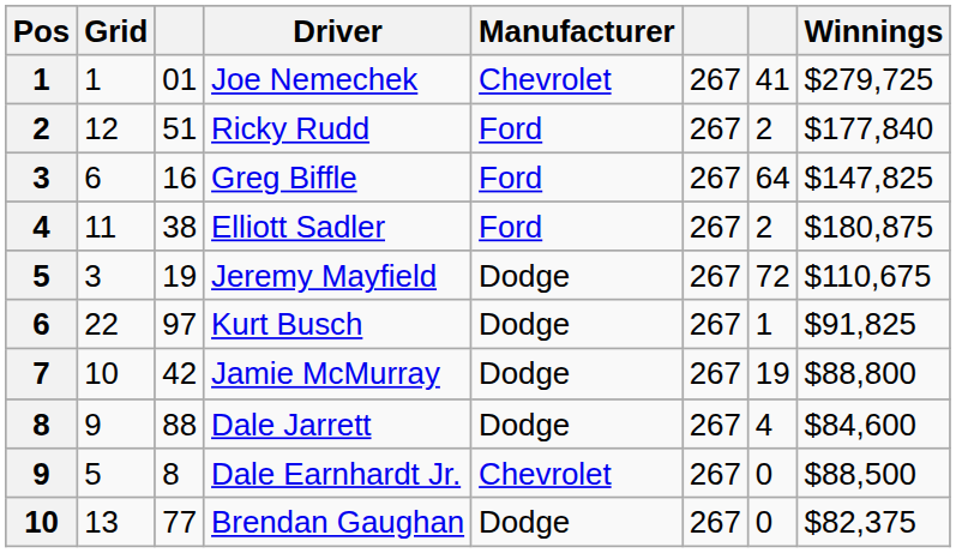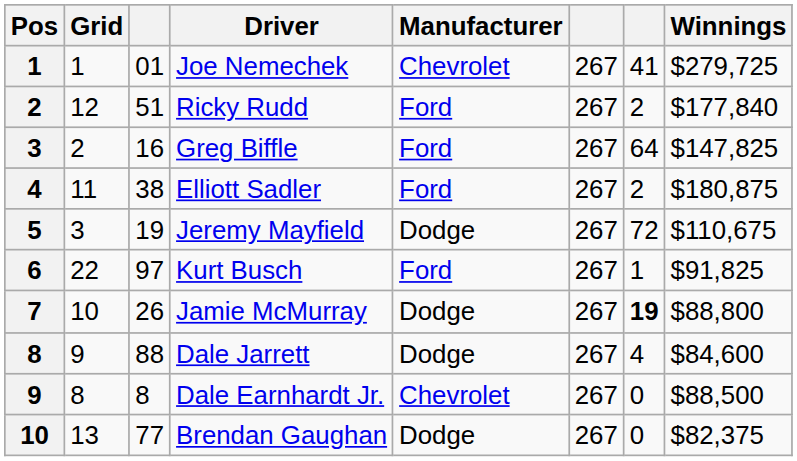 <table class="wikitable" style="font-size:95%">
 <tr>
 <th>Pos</th>
 <th>Grid</th>
 <th></th>
 <th>Driver</th>
 <th>Manufacturer</th>
 <th></th>
 <th></th>
 <th>Winnings</th>
 </tr>
 <tr>
 <th>1</th>
 <td>1</td>
 <td>01</td>
 <td><a href='#'>Joe Nemechek</a></td>
 <td><a href='#'>Chevrolet</a></td>
 <td>267</td>
 <td>41</td>
 <td>$279,725</td>
 </tr>
 <tr>
 <th>2</th>
 <td>12</td>
 <td>51</td>
 <td><a href='#'>Ricky Rudd</a></td>
 <td><a href='#'>Ford</a></td>
 <td>267</td>
 <td>2</td>
 <td>$177,840</td>
 </tr>
 <tr>
 <th>3</th>
-<td>6</td>
+<td>2</td>
 <td>16</td>
 <td><a href='#'>Greg Biffle</a></td>
 <td><a href='#'>Ford</a></td>
 <td>267</td>
 <td>64</td>
 <td>$147,825</td>
 </tr>
 <tr>
 <th>4</th>
 <td>11</td>
 <td>38</td>
 <td><a href='#'>Elliott Sadler</a></td>
 <td><a href='#'>Ford</a></td>
 <td>267</td>
 <td>2</td>
 <td>$180,875</td>
 </tr>
 <tr>
 <th>5</th>
 <td>3</td>
 <td>19</td>
 <td><a href='#'>Jeremy Mayfield</a></td>
 <td>Dodge</td>
 <td>267</td>
 <td>72</td>
 <td>$110,675</td>
 </tr>
 <tr>
 <th>6</th>
 <td>22</td>
 <td>97</td>
 <td><a href='#'>Kurt Busch</a></td>
-<td>Dodge</td>
+<td><a href='#'>Ford</a></td>
 <td>267</td>
 <td>1</td>
 <td>$91,825</td>
 </tr>
 <tr>
 <th>7</th>
 <td>10</td>
-<td>42</td>
+<td>26</td>
 <td><a href='#'>Jamie McMurray</a></td>
 <td>Dodge</td>
 <td>267</td>
-<td>19</td>
+<td><strong>19</strong></td>
 <td>$88,800</td>
 </tr>
 <tr>
 <th>8</th>
 <td>9</td>
 <td>88</td>
 <td><a href='#'>Dale Jarrett</a></td>
 <td>Dodge</td>
 <td>267</td>
 <td>4</td>
 <td>$84,600</td>
 </tr>
 <tr>
 <th>9</th>
-<td>5</td>
+<td>8</td>
 <td>8</td>
 <td><a href='#'>Dale Earnhardt Jr.</a></td>
 <td><a href='#'>Chevrolet</a></td>
 <td>267</td>
 <td>0</td>
 <td>$88,500</td>
 </tr>
 <tr>
 <th>10</th>
 <td>13</td>
 <td>77</td>
 <td><a href='#'>Brendan Gaughan</a></td>
 <td>Dodge</td>
 <td>267</td>
 <td>0</td>
 <td>$82,375</td>
 </tr>
 </table>
